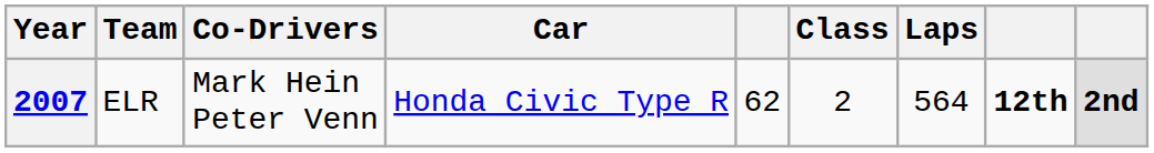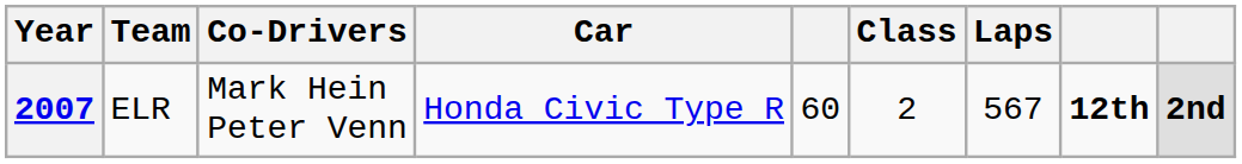 <table class="wikitable" style="font-size:90%">
 <tr>
 <th>Year</th>
 <th>Team</th>
 <th>Co-Drivers</th>
 <th>Car</th>
 <th></th>
 <th>Class</th>
 <th>Laps</th>
 <th></th>
 <th></th>
 </tr>
 <tr style="text-align:center;">
 <th><a href='#'>2007</a></th>
 <td align="left"> ELR</td>
 <td align="left" nowrap> Mark Hein<br> Peter Venn</td>
 <td align="left" nowrap><a href='#'>Honda Civic Type R</a></td>
-<td>62</td>
+<td>60</td>
 <td>2</td>
-<td>564</td>
+<td>567</td>
 <td><strong>12th</strong></td>
 <td style="background:#dfdfdf;"><strong>2nd</strong></td>
 </tr>
 </table>
